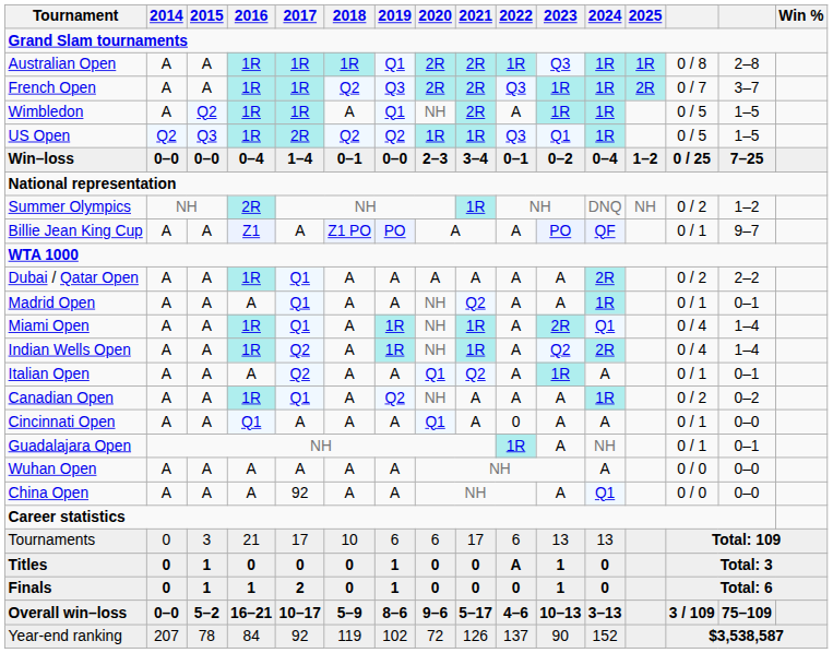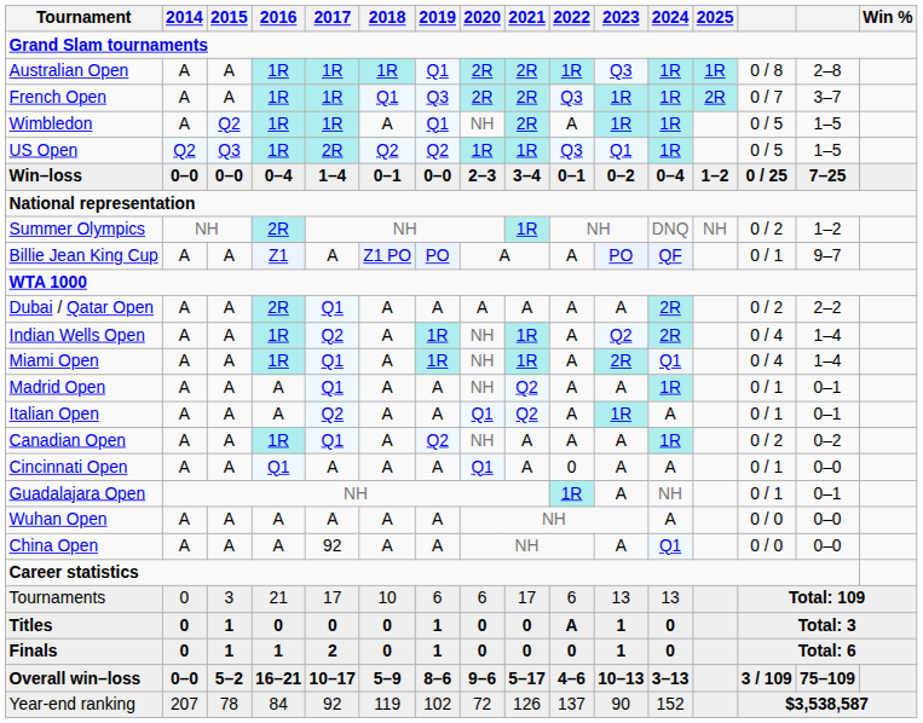 <table class="wikitable nowrap" style=text-align:center>
 <tr>
 <th>Tournament</th>
 <th><a href='#'>2014</a></th>
 <th><a href='#'>2015</a></th>
 <th><a href='#'>2016</a></th>
 <th><a href='#'>2017</a></th>
 <th><a href='#'>2018</a></th>
 <th><a href='#'>2019</a></th>
 <th><a href='#'>2020</a></th>
 <th><a href='#'>2021</a></th>
 <th><a href='#'>2022</a></th>
 <th><a href='#'>2023</a></th>
 <th><a href='#'>2024</a></th>
 <th><a href='#'>2025</a></th>
 <th></th>
 <th></th>
 <th>Win %</th>
 </tr>
 <tr>
 <td colspan="16" align="left"><strong><a href='#'>Grand Slam tournaments</a></strong></td>
 </tr>
 <tr>
 <td align=left><a href='#'>Australian Open</a></td>
 <td>A</td>
 <td>A</td>
 <td bgcolor=afeeee><a href='#'>1R</a></td>
 <td bgcolor=afeeee><a href='#'>1R</a></td>
 <td bgcolor=afeeee><a href='#'>1R</a></td>
 <td bgcolor=f0f8ff><a href='#'>Q1</a></td>
 <td bgcolor=afeeee><a href='#'>2R</a></td>
 <td bgcolor=afeeee><a href='#'>2R</a></td>
 <td bgcolor=afeeee><a href='#'>1R</a></td>
 <td bgcolor=f0f8ff><a href='#'>Q3</a></td>
 <td bgcolor=afeeee><a href='#'>1R</a></td>
 <td bgcolor=afeeee><a href='#'>1R</a></td>
 <td>0 / 8</td>
 <td>2–8</td>
 <td></td>
 </tr>
 <tr>
 <td align=left><a href='#'>French Open</a></td>
 <td>A</td>
 <td>A</td>
 <td bgcolor=afeeee><a href='#'>1R</a></td>
 <td bgcolor=afeeee><a href='#'>1R</a></td>
-<td bgcolor=f0f8ff><a href='#'>Q2</a></td>
+<td bgcolor=f0f8ff><a href='#'>Q1</a></td>
 <td bgcolor=f0f8ff><a href='#'>Q3</a></td>
 <td bgcolor=afeeee><a href='#'>2R</a></td>
 <td bgcolor=afeeee><a href='#'>2R</a></td>
 <td bgcolor=f0f8ff><a href='#'>Q3</a></td>
 <td bgcolor=afeeee><a href='#'>1R</a></td>
 <td bgcolor=afeeee><a href='#'>1R</a></td>
 <td bgcolor=afeeee><a href='#'>2R</a></td>
 <td>0 / 7</td>
 <td>3–7</td>
 <td></td>
 </tr>
 <tr>
 <td align=left><a href='#'>Wimbledon</a></td>
 <td>A</td>
 <td bgcolor=f0f8ff><a href='#'>Q2</a></td>
 <td bgcolor=afeeee><a href='#'>1R</a></td>
 <td bgcolor=afeeee><a href='#'>1R</a></td>
 <td>A</td>
 <td bgcolor=f0f8ff><a href='#'>Q1</a></td>
 <td style=color:#767676>NH</td>
 <td bgcolor=afeeee><a href='#'>2R</a></td>
 <td>A</td>
 <td bgcolor=afeeee><a href='#'>1R</a></td>
 <td bgcolor=afeeee><a href='#'>1R</a></td>
 <td></td>
 <td>0 / 5</td>
 <td>1–5</td>
 <td></td>
 </tr>
 <tr>
 <td align=left><a href='#'>US Open</a></td>
 <td bgcolor=f0f8ff><a href='#'>Q2</a></td>
 <td bgcolor=f0f8ff><a href='#'>Q3</a></td>
 <td bgcolor=afeeee><a href='#'>1R</a></td>
 <td bgcolor=afeeee><a href='#'>2R</a></td>
 <td bgcolor=f0f8ff><a href='#'>Q2</a></td>
 <td bgcolor=f0f8ff><a href='#'>Q2</a></td>
 <td bgcolor=afeeee><a href='#'>1R</a></td>
 <td bgcolor=afeeee><a href='#'>1R</a></td>
 <td bgcolor=f0f8ff><a href='#'>Q3</a></td>
 <td bgcolor=f0f8ff><a href='#'>Q1</a></td>
 <td bgcolor=afeeee><a href='#'>1R</a></td>
 <td></td>
 <td>0 / 5</td>
 <td>1–5</td>
 <td></td>
 </tr>
 <tr style=background:#efefef;font-weight:bold>
 <td align=left>Win–loss</td>
 <td>0–0</td>
 <td>0–0</td>
 <td>0–4</td>
 <td>1–4</td>
 <td>0–1</td>
 <td>0–0</td>
 <td>2–3</td>
 <td>3–4</td>
 <td>0–1</td>
 <td>0–2</td>
 <td>0–4</td>
 <td>1–2</td>
 <td>0 / 25</td>
 <td>7–25</td>
 <td></td>
 </tr>
 <tr>
 <td colspan="16" align="left"><strong>National representation</strong></td>
 </tr>
 <tr>
 <td align=left><a href='#'>Summer Olympics</a></td>
 <td style=color:#767676 colspan="2">NH</td>
 <td bgcolor=afeeee><a href='#'>2R</a></td>
 <td style=color:#767676 colspan="4">NH</td>
 <td bgcolor=afeeee><a href='#'>1R</a></td>
 <td style=color:#767676 colspan="2">NH</td>
 <td style=color:#767676>DNQ</td>
 <td style=color:#767676 colspan="1">NH</td>
 <td>0 / 2</td>
 <td>1–2</td>
 <td></td>
 </tr>
 <tr>
 <td align=left><a href='#'>Billie Jean King Cup</a></td>
 <td>A</td>
 <td>A</td>
 <td bgcolor=ecf2ff><a href='#'>Z1</a></td>
 <td>A</td>
 <td bgcolor=ecf2ff><a href='#'>Z1 PO</a></td>
 <td bgcolor=ecf2ff><a href='#'>PO</a></td>
 <td colspan=2>A</td>
 <td>A</td>
 <td bgcolor=ecf2ff><a href='#'>PO</a></td>
 <td bgcolor=ecf2ff><a href='#'>QF</a></td>
 <td></td>
 <td>0 / 1</td>
 <td>9–7</td>
 <td></td>
 </tr>
 <tr>
 <td colspan="16" align="left"><strong><a href='#'>WTA 1000</a></strong></td>
 </tr>
 <tr>
 <td align=left><a href='#'>Dubai</a> / <a href='#'>Qatar Open</a></td>
 <td>A</td>
 <td>A</td>
-<td bgcolor=afeeee><a href='#'>1R</a></td>
+<td bgcolor=afeeee><a href='#'>2R</a></td>
 <td bgcolor=f0f8ff><a href='#'>Q1</a></td>
 <td>A</td>
 <td>A</td>
 <td>A</td>
 <td>A</td>
 <td>A</td>
 <td>A</td>
 <td bgcolor=afeeee><a href='#'>2R</a></td>
 <td></td>
 <td>0 / 2</td>
 <td>2–2</td>
 <td></td>
 </tr>
 <tr>
-<td align=left><a href='#'>Madrid Open</a></td>
-<td>A</td>
-<td>A</td>
-<td>A</td>
-<td bgcolor=f0f8ff><a href='#'>Q1</a></td>
-<td>A</td>
-<td>A</td>
-<td style=color:#767676>NH</td>
-<td bgcolor=f0f8ff><a href='#'>Q2</a></td>
+<td align=left><a href='#'>Indian Wells Open</a></td>
 <td>A</td>
 <td>A</td>
 <td bgcolor=afeeee><a href='#'>1R</a></td>
+<td bgcolor=f0f8ff><a href='#'>Q2</a></td>
+<td>A</td>
+<td bgcolor=afeeee><a href='#'>1R</a></td>
+<td style="color:#767676">NH</td>
+<td bgcolor=afeeee><a href='#'>1R</a></td>
+<td>A</td>
+<td bgcolor=f0f8ff><a href='#'>Q2</a></td>
+<td bgcolor=afeeee><a href='#'>2R</a></td>
 <td></td>
-<td>0 / 1</td>
-<td>0–1</td>
+<td>0 / 4</td>
+<td>1–4</td>
 <td></td>
 </tr>
 <tr>
 <td align=left><a href='#'>Miami Open</a></td>
 <td>A</td>
 <td>A</td>
 <td bgcolor=afeeee><a href='#'>1R</a></td>
 <td bgcolor=f0f8ff><a href='#'>Q1</a></td>
 <td>A</td>
 <td bgcolor=afeeee><a href='#'>1R</a></td>
 <td style=color:#767676>NH</td>
 <td bgcolor=afeeee><a href='#'>1R</a></td>
 <td>A</td>
 <td bgcolor=afeeee><a href='#'>2R</a></td>
 <td bgcolor=f0f8ff><a href='#'>Q1</a></td>
 <td></td>
 <td>0 / 4</td>
 <td>1–4</td>
 <td></td>
 </tr>
 <tr>
-<td align=left><a href='#'>Indian Wells Open</a></td>
+<td align=left><a href='#'>Madrid Open</a></td>
+<td>A</td>
+<td>A</td>
+<td>A</td>
+<td bgcolor=f0f8ff><a href='#'>Q1</a></td>
+<td>A</td>
+<td>A</td>
+<td style=color:#767676>NH</td>
+<td bgcolor=f0f8ff><a href='#'>Q2</a></td>
 <td>A</td>
 <td>A</td>
 <td bgcolor=afeeee><a href='#'>1R</a></td>
-<td bgcolor=f0f8ff><a href='#'>Q2</a></td>
-<td>A</td>
-<td bgcolor=afeeee><a href='#'>1R</a></td>
-<td style="color:#767676">NH</td>
-<td bgcolor=afeeee><a href='#'>1R</a></td>
-<td>A</td>
-<td bgcolor=f0f8ff><a href='#'>Q2</a></td>
-<td bgcolor=afeeee><a href='#'>2R</a></td>
 <td></td>
-<td>0 / 4</td>
-<td>1–4</td>
+<td>0 / 1</td>
+<td>0–1</td>
 <td></td>
 </tr>
 <tr>
 <td align=left><a href='#'>Italian Open</a></td>
 <td>A</td>
 <td>A</td>
 <td>A</td>
 <td bgcolor=f0f8ff><a href='#'>Q2</a></td>
 <td>A</td>
 <td>A</td>
 <td bgcolor=f0f8ff><a href='#'>Q1</a></td>
 <td bgcolor=f0f8ff><a href='#'>Q2</a></td>
 <td>A</td>
 <td bgcolor=afeeee><a href='#'>1R</a></td>
 <td>A</td>
 <td></td>
 <td>0 / 1</td>
 <td>0–1</td>
 <td></td>
 </tr>
 <tr>
 <td align=left><a href='#'>Canadian Open</a></td>
 <td>A</td>
 <td>A</td>
 <td bgcolor=afeeee><a href='#'>1R</a></td>
 <td bgcolor=f0f8ff><a href='#'>Q1</a></td>
 <td>A</td>
 <td bgcolor=f0f8ff><a href='#'>Q2</a></td>
 <td style=color:#767676>NH</td>
 <td>A</td>
 <td>A</td>
 <td>A</td>
 <td bgcolor=afeeee><a href='#'>1R</a></td>
 <td></td>
 <td>0 / 2</td>
 <td>0–2</td>
 <td></td>
 </tr>
 <tr>
 <td align=left><a href='#'>Cincinnati Open</a></td>
 <td>A</td>
 <td>A</td>
 <td bgcolor=f0f8ff><a href='#'>Q1</a></td>
 <td>A</td>
 <td>A</td>
 <td>A</td>
 <td bgcolor=f0f8ff><a href='#'>Q1</a></td>
 <td>A</td>
 <td>0</td>
 <td>A</td>
 <td>A</td>
 <td></td>
 <td>0 / 1</td>
 <td>0–0</td>
 <td></td>
 </tr>
 <tr>
 <td align=left><a href='#'>Guadalajara Open</a></td>
 <td colspan="8" style="color:#767676">NH</td>
 <td bgcolor=afeeee><a href='#'>1R</a></td>
 <td>A</td>
 <td style="color:#767676">NH</td>
 <td></td>
 <td>0 / 1</td>
 <td>0–1</td>
 <td></td>
 </tr>
 <tr>
 <td align=left><a href='#'>Wuhan Open</a></td>
 <td>A</td>
 <td>A</td>
 <td>A</td>
 <td>A</td>
 <td>A</td>
 <td>A</td>
 <td colspan="4" style="color:#767676">NH</td>
 <td>A</td>
 <td></td>
 <td>0 / 0</td>
 <td>0–0</td>
 <td></td>
 </tr>
 <tr>
 <td align=left><a href='#'>China Open</a></td>
 <td>A</td>
 <td>A</td>
 <td>A</td>
 <td>92</td>
 <td>A</td>
 <td>A</td>
 <td colspan="3" style="color:#767676">NH</td>
 <td>A</td>
 <td bgcolor=f0f8ff><a href='#'>Q1</a></td>
 <td></td>
 <td>0 / 0</td>
 <td>0–0</td>
 <td></td>
 </tr>
 <tr>
 <td colspan="15" align="left"><strong>Career statistics</strong></td>
 </tr>
 <tr style=background:#efefef>
 <td align=left>Tournaments</td>
 <td>0</td>
 <td>3</td>
 <td>21</td>
 <td>17</td>
 <td>10</td>
 <td>6</td>
 <td>6</td>
 <td>17</td>
 <td>6</td>
 <td>13</td>
 <td>13</td>
 <td></td>
 <td colspan="3"><strong>Total: 109</strong></td>
 </tr>
 <tr style=background:#efefef;font-weight:bold>
 <td align=left>Titles</td>
 <td>0</td>
 <td>1</td>
 <td>0</td>
 <td>0</td>
 <td>0</td>
 <td>1</td>
 <td>0</td>
 <td>0</td>
 <td>A</td>
 <td>1</td>
 <td>0</td>
 <td></td>
 <td colspan="3">Total: 3</td>
 </tr>
 <tr style=background:#efefef;font-weight:bold>
 <td align=left>Finals</td>
 <td>0</td>
 <td>1</td>
 <td>1</td>
 <td>2</td>
 <td>0</td>
 <td>1</td>
 <td>0</td>
 <td>0</td>
 <td>0</td>
 <td>1</td>
 <td>0</td>
 <td></td>
 <td colspan="3">Total: 6</td>
 </tr>
 <tr style=background:#efefef;font-weight:bold>
 <td align=left>Overall win–loss</td>
 <td>0–0</td>
 <td>5–2</td>
 <td>16–21</td>
 <td>10–17</td>
 <td>5–9</td>
 <td>8–6</td>
 <td>9–6</td>
 <td>5–17</td>
 <td>4–6</td>
 <td>10–13</td>
 <td>3–13</td>
 <td></td>
 <td>3 / 109</td>
 <td>75–109</td>
 <td></td>
 </tr>
 <tr style=background:#efefef>
 <td align=left>Year-end ranking</td>
 <td>207</td>
 <td>78</td>
 <td>84</td>
 <td>92</td>
 <td>119</td>
 <td>102</td>
 <td>72</td>
 <td>126</td>
 <td>137</td>
 <td>90</td>
 <td>152</td>
 <td></td>
 <td colspan="3"><strong>$3,538,587</strong></td>
 </tr>
 </table>
